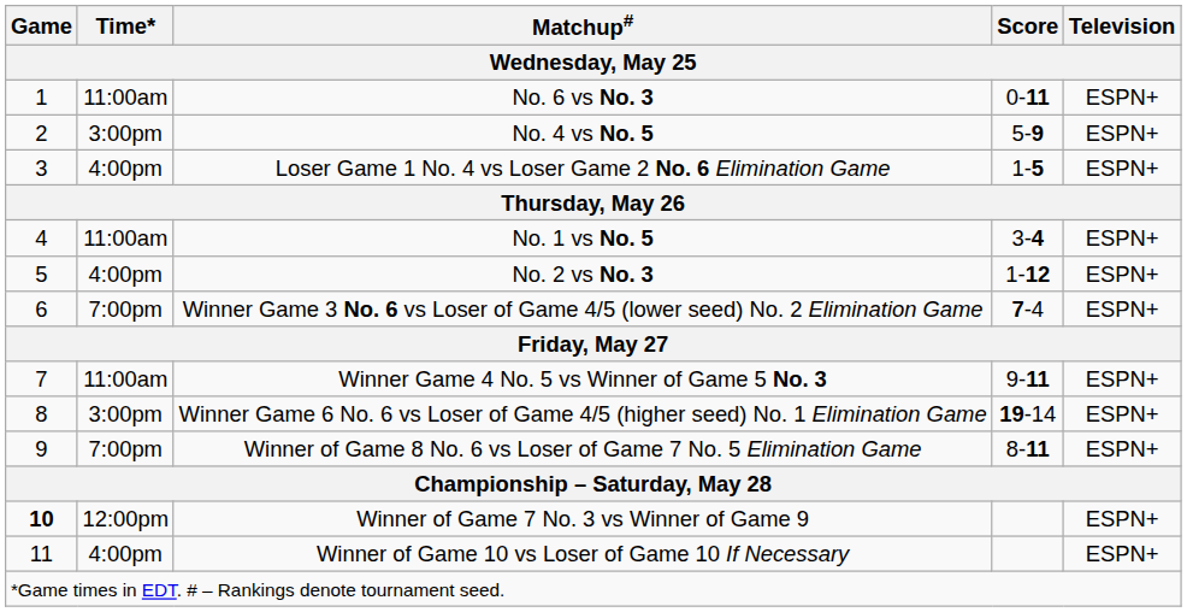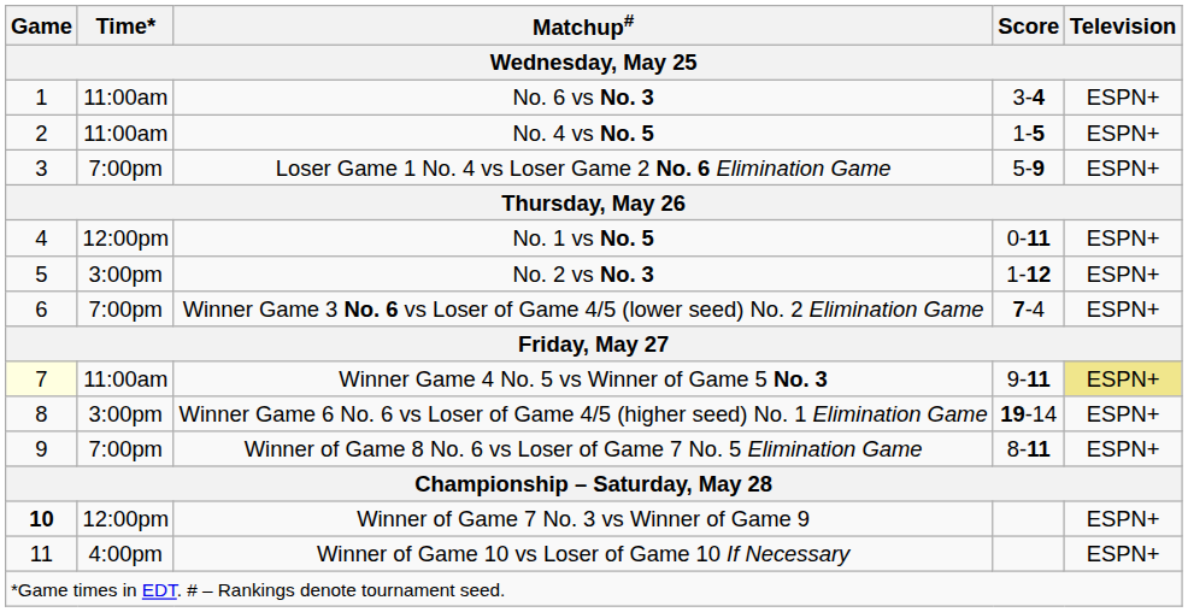 <table class="wikitable" style="font-size: 95%">
 <tr align="center">
 <th>Game</th>
 <th>Time*</th>
 <th>Matchup<sup>#</sup></th>
 <th>Score</th>
 <th>Television</th>
 </tr>
 <tr>
 <th colspan=7>Wednesday, May 25</th>
 </tr>
 <tr>
 <td style="text-align:center;">1</td>
 <td style="text-align:center;">11:00am</td>
 <td style="text-align:center;">No. 6  vs <strong>No. 3 </strong></td>
-<td style="text-align:center;">0-<strong>11</strong></td>
+<td style="text-align:center;">3-<strong>4</strong></td>
 <td style="text-align:center;">ESPN+</td>
 </tr>
 <tr>
 <td style="text-align:center;">2</td>
-<td style="text-align:center;">3:00pm</td>
+<td style="text-align:center;">11:00am</td>
 <td style="text-align:center;">No. 4  vs <strong>No. 5 </strong></td>
-<td style="text-align:center;">5-<strong>9</strong></td>
+<td style="text-align:center;">1-<strong>5</strong></td>
 <td style="text-align:center;">ESPN+</td>
 </tr>
 <tr>
 <td style="text-align:center;">3</td>
-<td style="text-align:center;">4:00pm</td>
+<td style="text-align:center;">7:00pm</td>
 <td style="text-align:center;">Loser Game 1 No. 4  vs Loser Game 2 <strong>No. 6 </strong> <em>Elimination Game</em></td>
-<td style="text-align:center;">1-<strong>5</strong></td>
+<td style="text-align:center;">5-<strong>9</strong></td>
 <td style="text-align:center;">ESPN+</td>
 </tr>
 <tr>
 <th colspan=7>Thursday, May 26</th>
 </tr>
 <tr>
 <td style="text-align:center;">4</td>
-<td style="text-align:center;">11:00am</td>
+<td style="text-align:center;">12:00pm</td>
 <td style="text-align:center;">No. 1  vs <strong>No. 5 </strong></td>
-<td style="text-align:center;">3-<strong>4</strong></td>
+<td style="text-align:center;">0-<strong>11</strong></td>
 <td style="text-align:center;">ESPN+</td>
 </tr>
 <tr>
 <td style="text-align:center;">5</td>
-<td style="text-align:center;">4:00pm</td>
+<td style="text-align:center;">3:00pm</td>
 <td style="text-align:center;">No. 2  vs <strong>No. 3 </strong></td>
 <td style="text-align:center;">1-<strong>12</strong></td>
 <td style="text-align:center;">ESPN+</td>
 </tr>
 <tr>
 <td style="text-align:center;">6</td>
 <td style="text-align:center;">7:00pm</td>
 <td style="text-align:center;">Winner Game 3 <strong>No. 6 </strong> vs Loser of Game 4/5 (lower seed) No. 2  <em>Elimination Game</em></td>
 <td style="text-align:center;"><strong>7</strong>-4</td>
 <td style="text-align:center;">ESPN+</td>
 </tr>
 <tr>
 <th colspan=7>Friday, May 27</th>
 </tr>
 <tr>
-<td style="text-align:center;">7</td>
+<td style="background: lightyellow; text-align:center;">7</td>
 <td style="text-align:center;">11:00am</td>
 <td style="text-align:center;">Winner Game 4 No. 5  vs Winner of Game 5 <strong>No. 3 </strong></td>
 <td style="text-align:center;">9-<strong>11</strong></td>
-<td style="text-align:center;">ESPN+</td>
+<td style="background: khaki; text-align:center;">ESPN+</td>
 </tr>
 <tr>
 <td style="text-align:center;">8</td>
 <td style="text-align:center;">3:00pm</td>
 <td style="text-align:center;">Winner Game 6 No. 6  vs Loser of Game 4/5 (higher seed) No. 1  <em>Elimination Game</em></td>
 <td style="text-align:center;"><strong>19</strong>-14</td>
 <td style="text-align:center;">ESPN+</td>
 </tr>
 <tr>
 <td style="text-align:center;">9</td>
 <td style="text-align:center;">7:00pm</td>
 <td style="text-align:center;">Winner of Game 8 No. 6  vs Loser of Game 7 No. 5  <em>Elimination Game</em></td>
 <td style="text-align:center;">8-<strong>11</strong></td>
 <td style="text-align:center;">ESPN+</td>
 </tr>
 <tr>
 <th colspan=7>Championship – Saturday, May 28</th>
 </tr>
 <tr>
 <td style="text-align:center;"><strong>10</strong></td>
 <td style="text-align:center;">12:00pm</td>
 <td style="text-align:center;">Winner of Game 7 No. 3  vs Winner of Game 9</td>
 <td style="text-align:center;"></td>
 <td style="text-align:center;">ESPN+</td>
 </tr>
 <tr>
 <td style="text-align:center;">11</td>
 <td style="text-align:center;">4:00pm</td>
 <td style="text-align:center;">Winner of Game 10 vs Loser of Game 10 <em>If Necessary</em></td>
 <td style="text-align:center;"></td>
 <td style="text-align:center;">ESPN+</td>
 </tr>
 <tr>
 <td colspan=7><small>*Game times in <a href='#'>EDT</a>. # – Rankings denote tournament seed. </small></td>
 </tr>
 </table>
